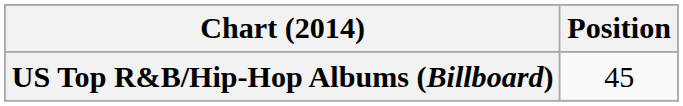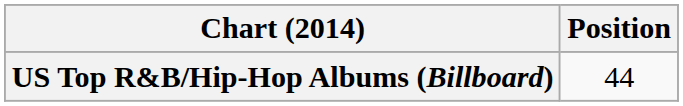 <table class="wikitable plainrowheaders">
 <tr>
 <th scope="col">Chart (2014)</th>
 <th scope="col">Position</th>
 </tr>
 <tr>
 <th scope="row">US Top R&B/Hip-Hop Albums (<em>Billboard</em>)</th>
-<td style="text-align:center;">45</td>
+<td style="text-align:center;">44</td>
 </tr>
 </table>
